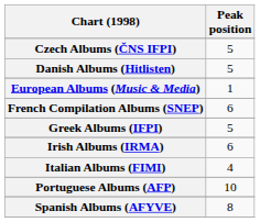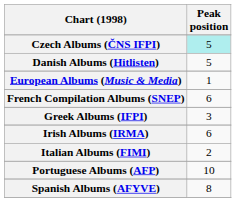 <table class="wikitable sortable plainrowheaders" style="text-align:center">
 <tr>
 <th scope="col">Chart (1998)</th>
 <th scope="col">Peak<br>position</th>
 </tr>
 <tr>
 </tr>
 <tr>
 </tr>
 <tr>
 </tr>
 <tr>
 </tr>
 <tr>
 </tr>
 <tr>
 <th scope="row">Czech Albums (<a href='#'>ČNS IFPI</a>)</th>
-<td>5</td>
+<td style="background: paleturquoise;">5</td>
 </tr>
 <tr>
 <th scope="row">Danish Albums (<a href='#'>Hitlisten</a>)</th>
 <td>5</td>
 </tr>
 <tr>
 </tr>
 <tr>
 <th scope="row"><a href='#'>European Albums</a> (<em><a href='#'>Music & Media</a></em>)</th>
 <td>1</td>
 </tr>
 <tr>
 </tr>
 <tr>
 <th scope="row">French Compilation Albums (<a href='#'>SNEP</a>)</th>
 <td>6</td>
 </tr>
 <tr>
 </tr>
 <tr>
 <th scope="row">Greek Albums (<a href='#'>IFPI</a>)</th>
-<td>5</td>
+<td>3</td>
 </tr>
 <tr>
 </tr>
 <tr>
 <th scope="row">Irish Albums (<a href='#'>IRMA</a>)</th>
 <td>6</td>
 </tr>
 <tr>
 <th scope="row">Italian Albums (<a href='#'>FIMI</a>)</th>
-<td>4</td>
+<td>2</td>
 </tr>
 <tr>
 </tr>
 <tr>
 <th scope="row">Portuguese Albums (<a href='#'>AFP</a>)</th>
 <td>10</td>
 </tr>
 <tr>
 </tr>
 <tr>
 <th scope="row">Spanish Albums (<a href='#'>AFYVE</a>)</th>
 <td>8</td>
 </tr>
 <tr>
 </tr>
 <tr>
 </tr>
 <tr>
 </tr>
 <tr>
 </tr>
 <tr>
 </tr>
 </table>
